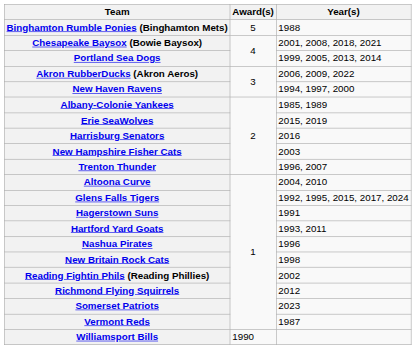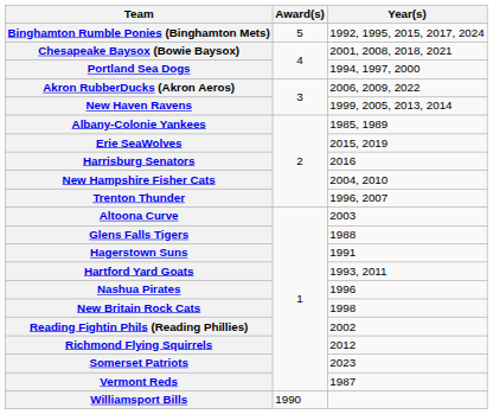 <table class="wikitable sortable plainrowheaders" style="text-align:left">
 <tr>
 <th scope="col">Team</th>
 <th scope="col">Award(s)</th>
 <th scope="col">Year(s)</th>
 </tr>
 <tr>
 <th scope="row"><strong><a href='#'>Binghamton Rumble Ponies</a></strong> (Binghamton Mets)</th>
 <td style="text-align:center">5</td>
-<td>1988</td>
+<td>1992, 1995, 2015, 2017, 2024</td>
 </tr>
 <tr>
 <th scope="row"><strong><a href='#'>Chesapeake Baysox</a></strong> (Bowie Baysox)</th>
 <td style="text-align:center" rowspan="2">4</td>
 <td>2001, 2008, 2018, 2021</td>
 </tr>
 <tr>
 <th scope="row"><strong><a href='#'>Portland Sea Dogs</a></strong></th>
-<td>1999, 2005, 2013, 2014</td>
+<td>1994, 1997, 2000</td>
 </tr>
 <tr>
 <th scope="row"><strong><a href='#'>Akron RubberDucks</a></strong> (Akron Aeros)</th>
 <td style="text-align:center" rowspan="2">3</td>
 <td>2006, 2009, 2022</td>
 </tr>
 <tr>
 <th scope="row"><a href='#'>New Haven Ravens</a></th>
-<td>1994, 1997, 2000</td>
+<td>1999, 2005, 2013, 2014</td>
 </tr>
 <tr>
 <th scope="row"><a href='#'>Albany-Colonie Yankees</a></th>
 <td style="text-align:center" rowspan="5">2</td>
 <td>1985, 1989</td>
 </tr>
 <tr>
 <th scope="row"><strong><a href='#'>Erie SeaWolves</a></strong></th>
 <td>2015, 2019</td>
 </tr>
 <tr>
 <th scope="row"><strong><a href='#'>Harrisburg Senators</a></strong></th>
 <td>2016</td>
 </tr>
 <tr>
 <th scope="row"><strong><a href='#'>New Hampshire Fisher Cats</a></strong></th>
-<td>2003</td>
+<td>2004, 2010</td>
 </tr>
 <tr>
 <th scope="row"><a href='#'>Trenton Thunder</a></th>
 <td>1996, 2007</td>
 </tr>
 <tr>
 <th scope="row"><strong><a href='#'>Altoona Curve</a></strong></th>
 <td style="text-align:center" rowspan="10">1</td>
-<td>2004, 2010</td>
+<td>2003</td>
 </tr>
 <tr>
 <th scope="row"><a href='#'>Glens Falls Tigers</a></th>
-<td>1992, 1995, 2015, 2017, 2024</td>
+<td>1988</td>
 </tr>
 <tr>
 <th scope="row"><a href='#'>Hagerstown Suns</a></th>
 <td>1991</td>
 </tr>
 <tr>
 <th scope="row"><strong><a href='#'>Hartford Yard Goats</a></strong></th>
 <td>1993, 2011</td>
 </tr>
 <tr>
 <th scope="row"><a href='#'>Nashua Pirates</a></th>
 <td>1996</td>
 </tr>
 <tr>
 <th scope="row"><a href='#'>New Britain Rock Cats</a></th>
 <td>1998</td>
 </tr>
 <tr>
 <th scope="row"><strong><a href='#'>Reading Fightin Phils</a></strong> (Reading Phillies)</th>
 <td>2002</td>
 </tr>
 <tr>
 <th scope="row"><strong><a href='#'>Richmond Flying Squirrels</a></strong></th>
 <td>2012</td>
 </tr>
 <tr>
 <th scope="row"><strong><a href='#'>Somerset Patriots</a></strong></th>
 <td>2023</td>
 </tr>
 <tr>
 <th scope="row"><a href='#'>Vermont Reds</a></th>
 <td>1987</td>
 </tr>
 <tr>
 <th scope="row"><a href='#'>Williamsport Bills</a></th>
 <td>1990</td>
 </tr>
 </table>
